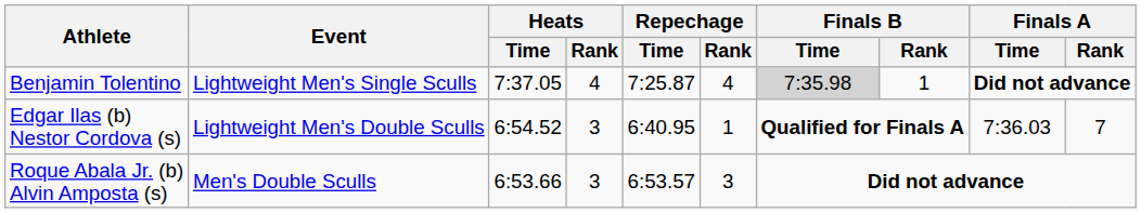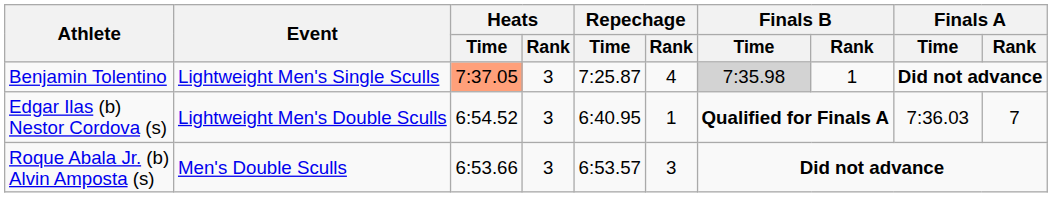 <table class="wikitable" style="font-size:90%">
 <tr>
 <th rowspan=2>Athlete</th>
 <th rowspan=2>Event</th>
 <th colspan=2>Heats</th>
 <th colspan=2>Repechage</th>
 <th colspan=2>Finals B</th>
 <th colspan=2>Finals A</th>
 </tr>
 <tr style="font-size:95%">
 <th>Time</th>
 <th>Rank</th>
 <th>Time</th>
 <th>Rank</th>
 <th>Time</th>
 <th>Rank</th>
 <th>Time</th>
 <th>Rank</th>
 </tr>
 <tr align=center>
 <td align=left><a href='#'>Benjamin Tolentino</a></td>
 <td align=left><a href='#'>Lightweight Men's Single Sculls</a></td>
-<td align=center>7:37.05</td>
-<td align=center>4</td>
+<td align=center style="background: lightsalmon;">7:37.05</td>
+<td align=center>3</td>
 <td align=center>7:25.87</td>
 <td align=center>4</td>
 <td align=center style="background: lightgrey;">7:35.98</td>
 <td align=center>1</td>
 <td align=center colspan=2><strong>Did not advance</strong></td>
 </tr>
 <tr align=center>
 <td align=left><a href='#'>Edgar Ilas</a> (b) <br> <a href='#'>Nestor Cordova</a> (s)</td>
 <td align=left><a href='#'>Lightweight Men's Double Sculls</a></td>
 <td align=center>6:54.52</td>
 <td align=center>3</td>
 <td align=center>6:40.95</td>
 <td align=center>1</td>
 <td align=center colspan=2><strong>Qualified for Finals A</strong></td>
 <td align=center>7:36.03</td>
 <td align=center>7</td>
 </tr>
 <tr align=center>
 <td align=left><a href='#'>Roque Abala Jr.</a> (b) <br> <a href='#'>Alvin Amposta</a> (s)</td>
 <td align=left><a href='#'>Men's Double Sculls</a></td>
 <td align=center>6:53.66</td>
 <td align=center>3</td>
 <td align=center>6:53.57</td>
 <td align=center>3</td>
 <td align=center colspan=4><strong>Did not advance</strong></td>
 </tr>
 </table>
